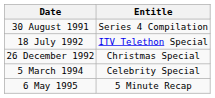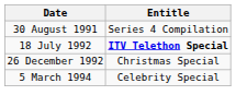 <table class="wikitable" style="text-align:center;">
 <tr>
 <th>Date</th>
 <th>Entitle</th>
 </tr>
 <tr>
 <td>30 August 1991</td>
 <td>Series 4 Compilation</td>
 </tr>
 <tr>
 <td>18 July 1992</td>
-<td><a href='#'>ITV Telethon</a> Special</td>
+<td><strong><a href='#'>ITV Telethon</a> Special</strong></td>
 </tr>
 <tr>
 <td>26 December 1992</td>
 <td>Christmas Special</td>
 </tr>
 <tr>
 <td>5 March 1994</td>
 <td>Celebrity Special</td>
 </tr>
-<tr>
-<td>6 May 1995</td>
-<td>5 Minute Recap</td>
-</tr>
 </table>
